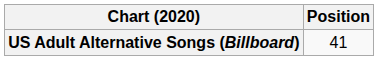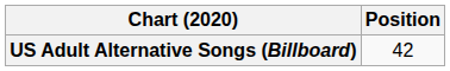 <table class="wikitable plainrowheaders" style="text-align:center">
 <tr>
 <th scope="col">Chart (2020)</th>
 <th scope="col">Position</th>
 </tr>
 <tr>
 <th scope="row">US Adult Alternative Songs (<em>Billboard</em>)</th>
-<td>41</td>
+<td>42</td>
 </tr>
 </table>
